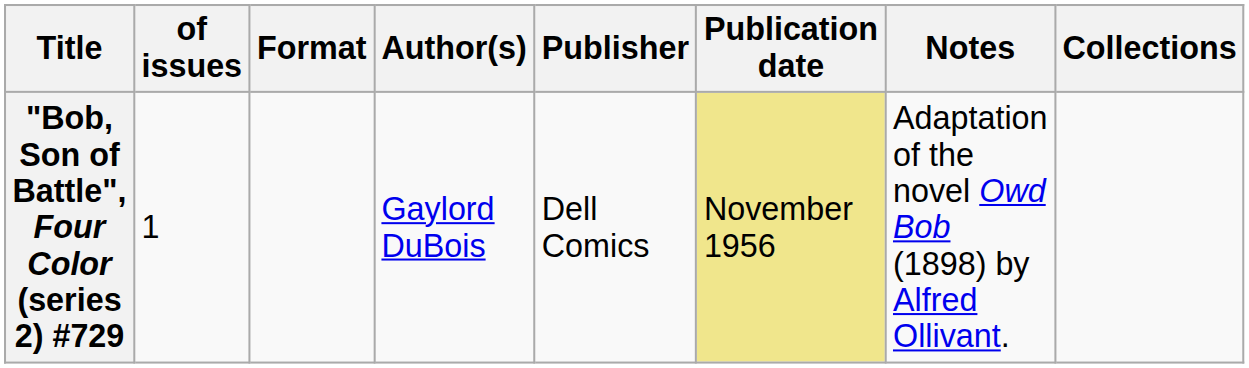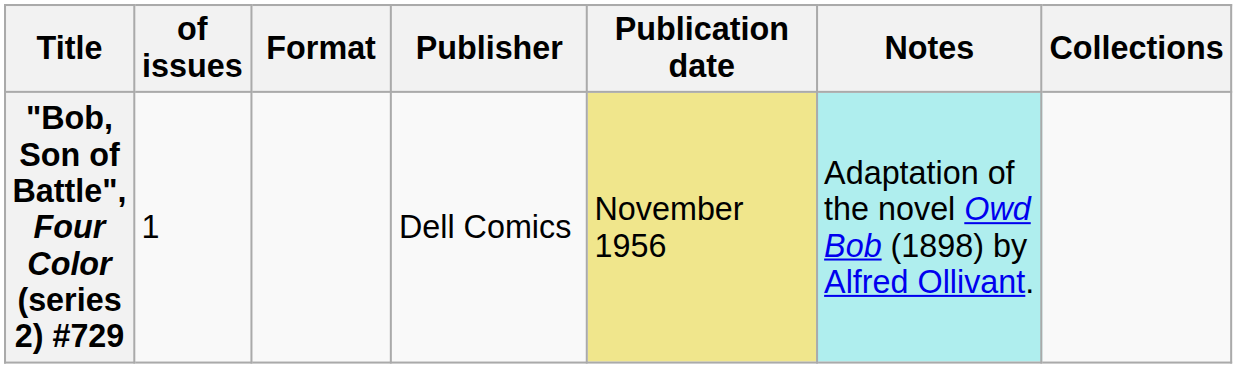 <table class="wikitable">
 <tr>
 <th>Title</th>
 <th style="width:40pt"> of issues</th>
 <th style="width:75pt">Format</th>
-<th style="width:125pt">Author(s)</th>
 <th style="width:125pt">Publisher</th>
 <th style="width:150pt">Publication date</th>
 <th style="width:175pt">Notes</th>
 <th>Collections</th>
 </tr>
 <tr>
 <th>"Bob, Son of Battle", <em>Four Color</em> (series 2) #729</th>
 <td>1</td>
 <td></td>
-<td><a href='#'>Gaylord DuBois</a></td>
 <td>Dell Comics</td>
 <td style="background: khaki;">November 1956</td>
-<td>Adaptation of the novel <em><a href='#'>Owd Bob</a></em> (1898) by <a href='#'>Alfred Ollivant</a>.</td>
+<td style="background: paleturquoise;">Adaptation of the novel <em><a href='#'>Owd Bob</a></em> (1898) by <a href='#'>Alfred Ollivant</a>.</td>
 <td></td>
 </tr>
 </table>
